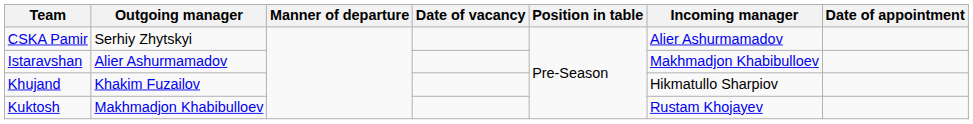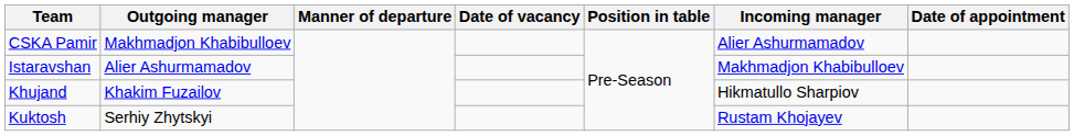 <table class="wikitable">
 <tr>
 <th>Team</th>
 <th>Outgoing manager</th>
 <th>Manner of departure</th>
 <th>Date of vacancy</th>
 <th>Position in table</th>
 <th>Incoming manager</th>
 <th>Date of appointment</th>
 </tr>
 <tr>
 <td><a href='#'>CSKA Pamir</a></td>
-<td> Serhiy Zhytskyi</td>
+<td> <a href='#'>Makhmadjon Khabibulloev</a></td>
 <td rowspan=4></td>
 <td></td>
 <td rowspan=4>Pre-Season</td>
 <td> <a href='#'>Alier Ashurmamadov</a></td>
 <td></td>
 </tr>
 <tr>
 <td><a href='#'>Istaravshan</a></td>
 <td> <a href='#'>Alier Ashurmamadov</a></td>
 <td></td>
 <td> <a href='#'>Makhmadjon Khabibulloev</a></td>
 <td></td>
 </tr>
 <tr>
 <td><a href='#'>Khujand</a></td>
 <td> <a href='#'>Khakim Fuzailov</a></td>
 <td></td>
 <td> Hikmatullo Sharpiov</td>
 <td></td>
 </tr>
 <tr>
 <td><a href='#'>Kuktosh</a></td>
-<td> <a href='#'>Makhmadjon Khabibulloev</a></td>
+<td> Serhiy Zhytskyi</td>
 <td></td>
 <td> <a href='#'>Rustam Khojayev</a></td>
 <td></td>
 </tr>
 </table>
